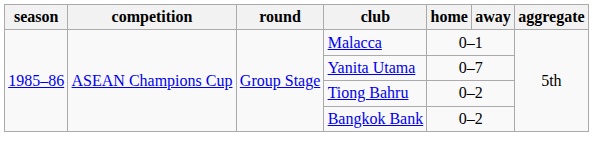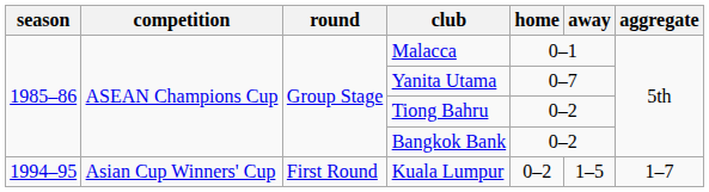 <table class="wikitable">
 <tr>
 <th>season</th>
 <th>competition</th>
 <th>round</th>
 <th>club</th>
 <th>home</th>
 <th>away</th>
 <th>aggregate</th>
 </tr>
 <tr>
 <td rowspan="4"><a href='#'>1985–86</a></td>
 <td rowspan="4"><a href='#'>ASEAN Champions Cup</a></td>
 <td rowspan="4"><a href='#'>Group Stage</a></td>
 <td> <a href='#'>Malacca</a></td>
 <td colspan="2" style="text-align:center;">0–1</td>
 <td rowspan="4" style="text-align:center;">5th</td>
 </tr>
 <tr>
 <td> <a href='#'>Yanita Utama</a></td>
 <td colspan="2" style="text-align:center;">0–7</td>
 </tr>
 <tr>
 <td> <a href='#'>Tiong Bahru</a></td>
 <td colspan="2" style="text-align:center;">0–2</td>
 </tr>
 <tr>
 <td> <a href='#'>Bangkok Bank</a></td>
 <td colspan="2" style="text-align:center;">0–2</td>
 </tr>
 <tr>
+<td><a href='#'>1994–95</a></td>
+<td><a href='#'>Asian Cup Winners' Cup</a></td>
+<td><a href='#'>First Round</a></td>
+<td> <a href='#'>Kuala Lumpur</a></td>
+<td style="text-align:center;">0–2</td>
+<td style="text-align:center;">1–5</td>
+<td style="text-align:center;">1–7</td>
+</tr>
+<tr>
 </tr>
 </table>
